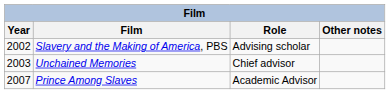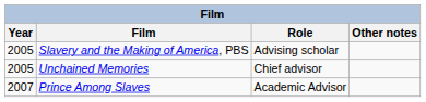 <table class="wikitable" style="font-size: 90%;">
 <tr>
 <th colspan="4" style="background: LightSteelBlue;">Film</th>
 </tr>
 <tr>
 <th>Year</th>
 <th>Film</th>
 <th>Role</th>
 <th>Other notes</th>
 </tr>
 <tr>
-<td>2002</td>
+<td>2005</td>
 <td><em><a href='#'>Slavery and the Making of America</a></em>, PBS</td>
 <td>Advising scholar</td>
 <td></td>
 </tr>
 <tr>
-<td>2003</td>
+<td>2005</td>
 <td><em><a href='#'>Unchained Memories</a></em></td>
 <td>Chief advisor</td>
 <td></td>
 </tr>
 <tr>
 <td>2007</td>
 <td><em><a href='#'>Prince Among Slaves</a></em></td>
 <td>Academic Advisor</td>
 <td></td>
 </tr>
 </table>
